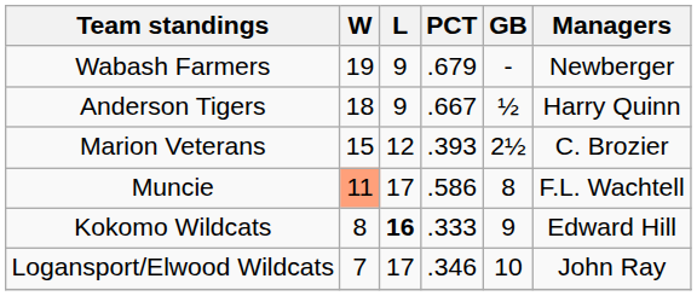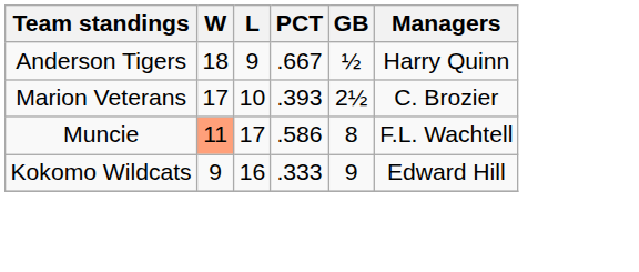 <table class="wikitable">
 <tr>
 <th>Team standings</th>
 <th>W</th>
 <th>L</th>
 <th>PCT</th>
 <th>GB</th>
 <th>Managers</th>
-</tr>
-<tr align=center>
-<td>Wabash Farmers</td>
-<td>19</td>
-<td>9</td>
-<td>.679</td>
-<td>-</td>
-<td>Newberger</td>
 </tr>
 <tr align=center>
 <td>Anderson Tigers</td>
 <td>18</td>
 <td>9</td>
 <td>.667</td>
 <td>½</td>
 <td>Harry Quinn</td>
 </tr>
 <tr align=center>
 <td>Marion Veterans</td>
-<td>15</td>
-<td>12</td>
+<td>17</td>
+<td>10</td>
 <td>.393</td>
 <td>2½</td>
 <td>C. Brozier</td>
 </tr>
 <tr align=center>
 <td>Muncie</td>
 <td style="background: lightsalmon;">11</td>
 <td>17</td>
 <td>.586</td>
 <td>8</td>
 <td>F.L. Wachtell</td>
 </tr>
 <tr align=center>
 <td>Kokomo Wildcats</td>
-<td>8</td>
-<td><strong>16</strong></td>
+<td>9</td>
+<td>16</td>
 <td>.333</td>
 <td>9</td>
 <td>Edward Hill</td>
 </tr>
 <tr align=center>
-<td>Logansport/Elwood Wildcats</td>
-<td>7</td>
-<td>17</td>
-<td>.346</td>
-<td>10</td>
-<td>John Ray</td>
-</tr>
-<tr align=center>
 </tr>
 </table>
